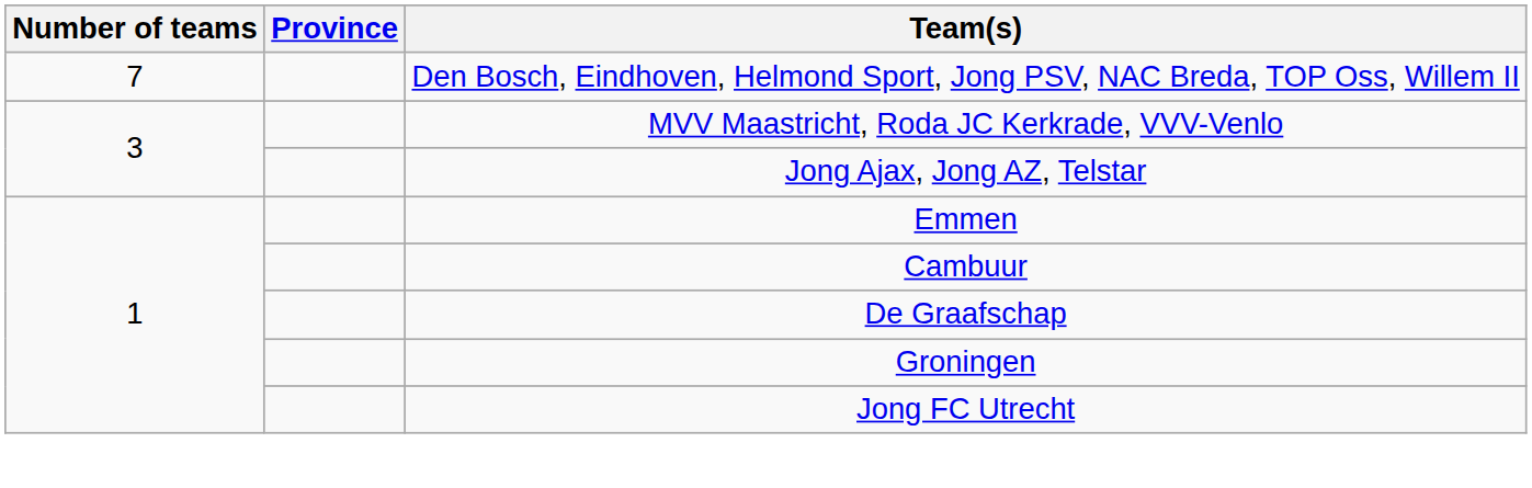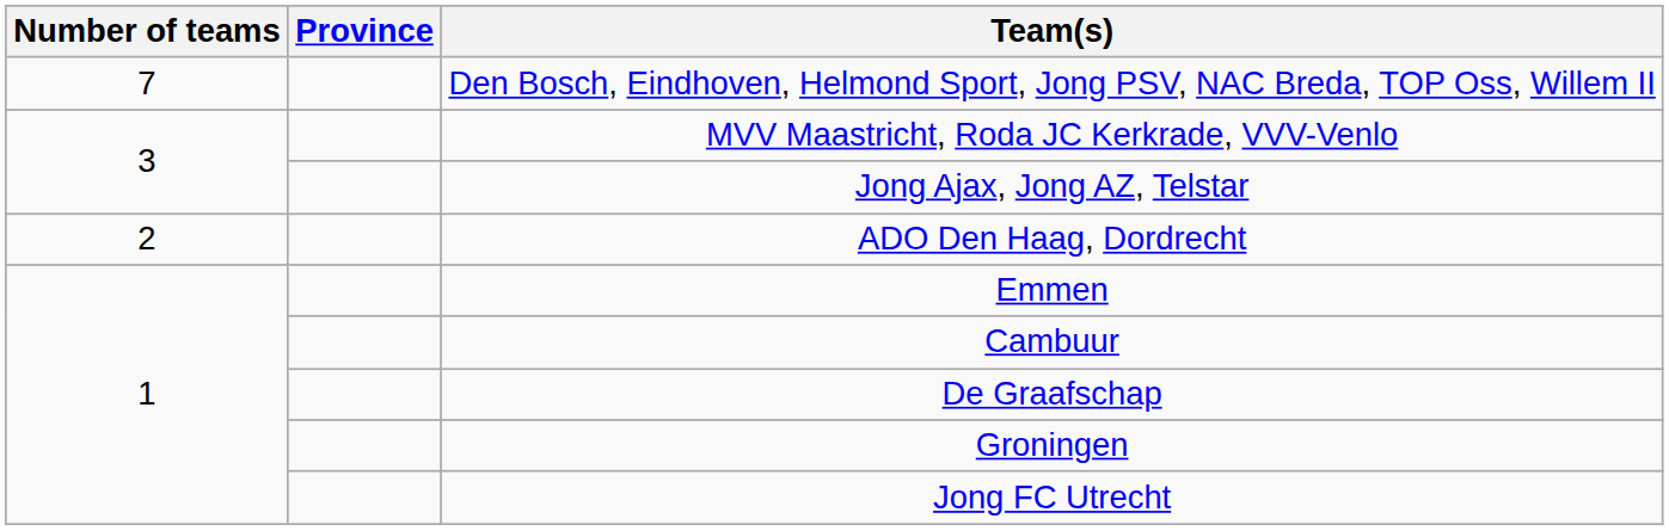 <table class="wikitable" style="text-align:center">
 <tr>
 <th>Number of teams</th>
 <th><a href='#'>Province</a></th>
 <th>Team(s)</th>
 </tr>
 <tr>
 <td>7</td>
 <td align="left"></td>
 <td><a href='#'>Den Bosch</a>, <a href='#'>Eindhoven</a>, <a href='#'>Helmond Sport</a>, <a href='#'>Jong PSV</a>, <a href='#'>NAC Breda</a>, <a href='#'>TOP Oss</a>, <a href='#'>Willem II</a></td>
 </tr>
 <tr>
 <td rowspan="2">3</td>
 <td align="left"></td>
 <td><a href='#'>MVV Maastricht</a>, <a href='#'>Roda JC Kerkrade</a>, <a href='#'>VVV-Venlo</a></td>
 </tr>
 <tr>
 <td align="left"></td>
 <td><a href='#'>Jong Ajax</a>, <a href='#'>Jong AZ</a>, <a href='#'>Telstar</a></td>
+</tr>
+<tr>
+<td>2</td>
+<td align="left"></td>
+<td><a href='#'>ADO Den Haag</a>, <a href='#'>Dordrecht</a></td>
 </tr>
 <tr>
 <td rowspan="5">1</td>
 <td align="left"></td>
 <td><a href='#'>Emmen</a></td>
 </tr>
 <tr>
 <td align="left"></td>
 <td><a href='#'>Cambuur</a></td>
 </tr>
 <tr>
 <td align="left"></td>
 <td><a href='#'>De Graafschap</a></td>
 </tr>
 <tr>
 <td align="left"></td>
 <td><a href='#'>Groningen</a></td>
 </tr>
 <tr>
 <td align="left"></td>
 <td><a href='#'>Jong FC Utrecht</a></td>
 </tr>
 </table>
